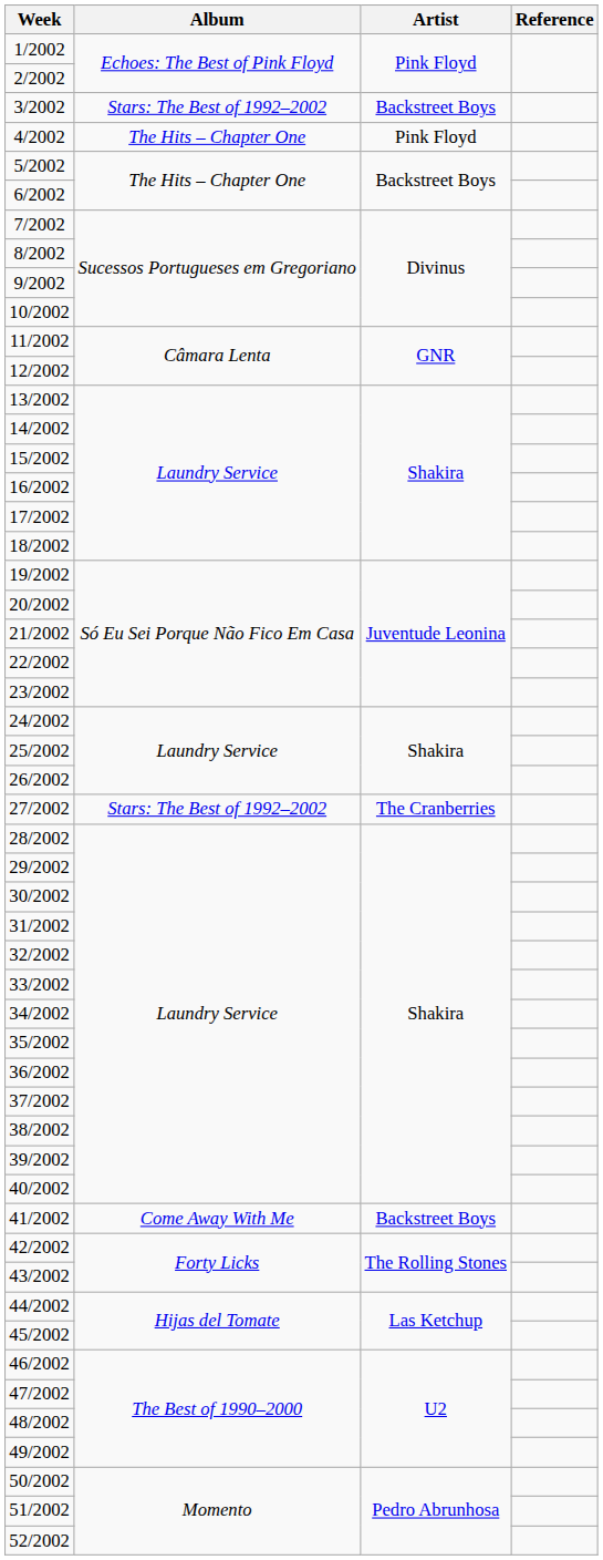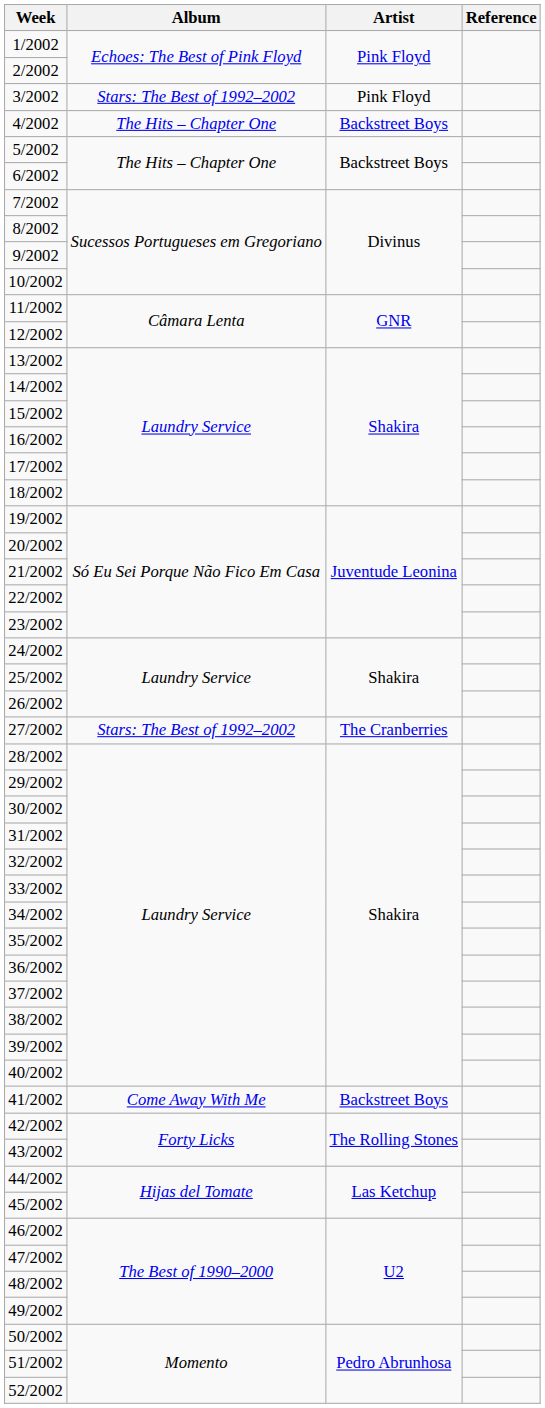 <table class="wikitable" style="text-align:center">
 <tr>
 <th>Week</th>
 <th>Album</th>
 <th>Artist</th>
 <th>Reference</th>
 </tr>
 <tr>
 <td>1/2002</td>
 <td rowspan="2"><em><a href='#'>Echoes: The Best of Pink Floyd</a></em></td>
 <td rowspan="2"><a href='#'>Pink Floyd</a></td>
 <td rowspan="2"></td>
 </tr>
 <tr>
 <td>2/2002</td>
 </tr>
 <tr>
 <td>3/2002</td>
 <td><em><a href='#'>Stars: The Best of 1992–2002</a></em></td>
-<td><a href='#'>Backstreet Boys</a></td>
+<td>Pink Floyd</td>
 <td></td>
 </tr>
 <tr>
 <td>4/2002</td>
 <td><a href='#'><em>The Hits – Chapter One</em></a></td>
-<td>Pink Floyd</td>
+<td><a href='#'>Backstreet Boys</a></td>
 <td></td>
 </tr>
 <tr>
 <td>5/2002</td>
 <td rowspan="2"><em>The Hits – Chapter One</em></td>
 <td rowspan="2">Backstreet Boys</td>
 <td></td>
 </tr>
 <tr>
 <td>6/2002</td>
 <td></td>
 </tr>
 <tr>
 <td>7/2002</td>
 <td rowspan="4"><em>Sucessos Portugueses em Gregoriano</em></td>
 <td rowspan="4">Divinus</td>
 <td></td>
 </tr>
 <tr>
 <td>8/2002</td>
 <td></td>
 </tr>
 <tr>
 <td>9/2002</td>
 <td></td>
 </tr>
 <tr>
 <td>10/2002</td>
 <td></td>
 </tr>
 <tr>
 <td>11/2002</td>
 <td rowspan="2"><em>Câmara Lenta</em></td>
 <td rowspan="2"><a href='#'>GNR</a></td>
 <td></td>
 </tr>
 <tr>
 <td>12/2002</td>
 <td></td>
 </tr>
 <tr>
 <td>13/2002</td>
 <td rowspan="6"><em><a href='#'>Laundry Service</a></em></td>
 <td rowspan="6"><a href='#'>Shakira</a></td>
 <td></td>
 </tr>
 <tr>
 <td>14/2002</td>
 <td></td>
 </tr>
 <tr>
 <td>15/2002</td>
 <td></td>
 </tr>
 <tr>
 <td>16/2002</td>
 <td></td>
 </tr>
 <tr>
 <td>17/2002</td>
 <td></td>
 </tr>
 <tr>
 <td>18/2002</td>
 <td></td>
 </tr>
 <tr>
 <td>19/2002</td>
 <td rowspan="5"><em>Só Eu Sei Porque Não Fico Em Casa</em></td>
 <td rowspan="5"><a href='#'>Juventude Leonina</a></td>
 <td></td>
 </tr>
 <tr>
 <td>20/2002</td>
 <td></td>
 </tr>
 <tr>
 <td>21/2002</td>
 <td></td>
 </tr>
 <tr>
 <td>22/2002</td>
 <td></td>
 </tr>
 <tr>
 <td>23/2002</td>
 <td></td>
 </tr>
 <tr>
 <td>24/2002</td>
 <td rowspan="3"><em>Laundry Service</em></td>
 <td rowspan="3">Shakira</td>
 <td></td>
 </tr>
 <tr>
 <td>25/2002</td>
 <td></td>
 </tr>
 <tr>
 <td>26/2002</td>
 <td></td>
 </tr>
 <tr>
 <td>27/2002</td>
 <td><em><a href='#'>Stars: The Best of 1992–2002</a></em></td>
 <td><a href='#'>The Cranberries</a></td>
 <td></td>
 </tr>
 <tr>
 <td>28/2002</td>
 <td rowspan="13"><em>Laundry Service</em></td>
 <td rowspan="13">Shakira</td>
 <td></td>
 </tr>
 <tr>
 <td>29/2002</td>
 <td></td>
 </tr>
 <tr>
 <td>30/2002</td>
 <td></td>
 </tr>
 <tr>
 <td>31/2002</td>
 <td></td>
 </tr>
 <tr>
 <td>32/2002</td>
 <td></td>
 </tr>
 <tr>
 <td>33/2002</td>
 <td></td>
 </tr>
 <tr>
 <td>34/2002</td>
 <td></td>
 </tr>
 <tr>
 <td>35/2002</td>
 <td></td>
 </tr>
 <tr>
 <td>36/2002</td>
 <td></td>
 </tr>
 <tr>
 <td>37/2002</td>
 <td></td>
 </tr>
 <tr>
 <td>38/2002</td>
 <td></td>
 </tr>
 <tr>
 <td>39/2002</td>
 <td></td>
 </tr>
 <tr>
 <td>40/2002</td>
 <td></td>
 </tr>
 <tr>
 <td>41/2002</td>
 <td><a href='#'><em>Come Away With Me</em></a></td>
 <td><a href='#'>Backstreet Boys</a></td>
 <td></td>
 </tr>
 <tr>
 <td>42/2002</td>
 <td rowspan="2"><em><a href='#'>Forty Licks</a></em></td>
 <td rowspan="2"><a href='#'>The Rolling Stones</a></td>
 <td></td>
 </tr>
 <tr>
 <td>43/2002</td>
 <td></td>
 </tr>
 <tr>
 <td>44/2002</td>
 <td rowspan="2"><em><a href='#'>Hijas del Tomate</a></em></td>
 <td rowspan="2"><a href='#'>Las Ketchup</a></td>
 <td></td>
 </tr>
 <tr>
 <td>45/2002</td>
 <td></td>
 </tr>
 <tr>
 <td>46/2002</td>
 <td rowspan="4"><em><a href='#'>The Best of 1990–2000</a></em></td>
 <td rowspan="4"><a href='#'>U2</a></td>
 <td></td>
 </tr>
 <tr>
 <td>47/2002</td>
 <td></td>
 </tr>
 <tr>
 <td>48/2002</td>
 <td></td>
 </tr>
 <tr>
 <td>49/2002</td>
 <td></td>
 </tr>
 <tr>
 <td>50/2002</td>
 <td rowspan="3"><em>Momento</em></td>
 <td rowspan="3"><a href='#'>Pedro Abrunhosa</a></td>
 <td></td>
 </tr>
 <tr>
 <td>51/2002</td>
 <td></td>
 </tr>
 <tr>
 <td>52/2002</td>
 <td></td>
 </tr>
 </table>
